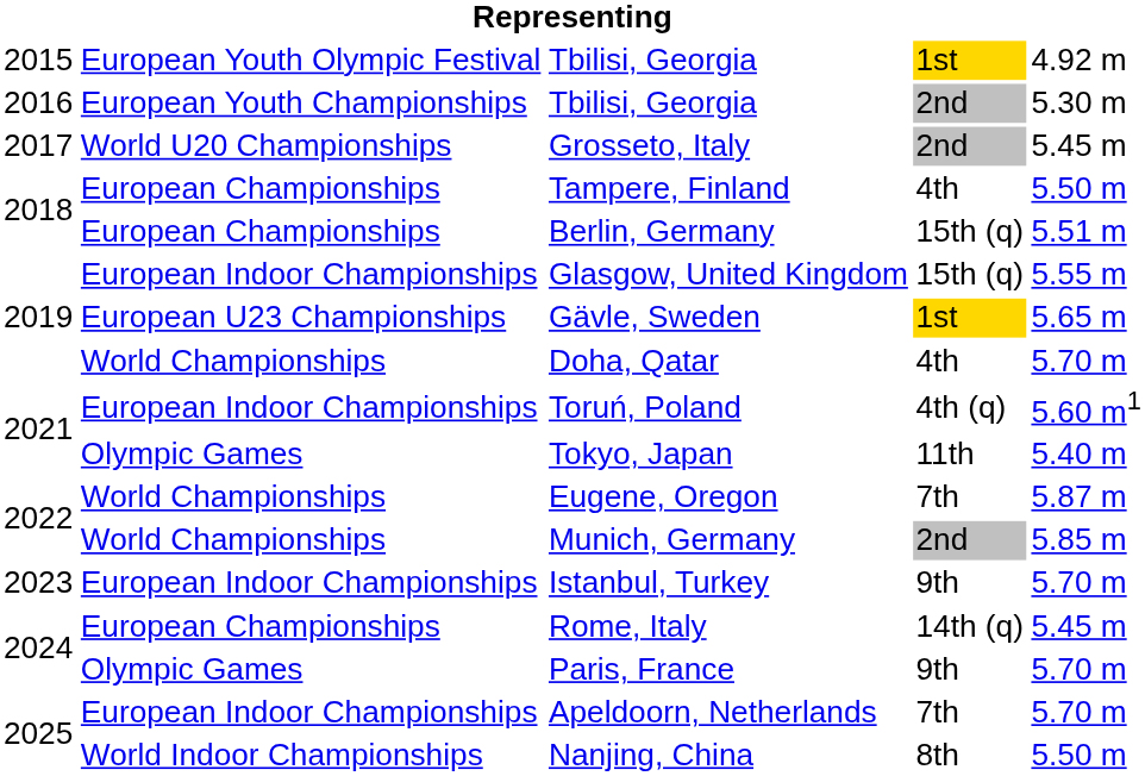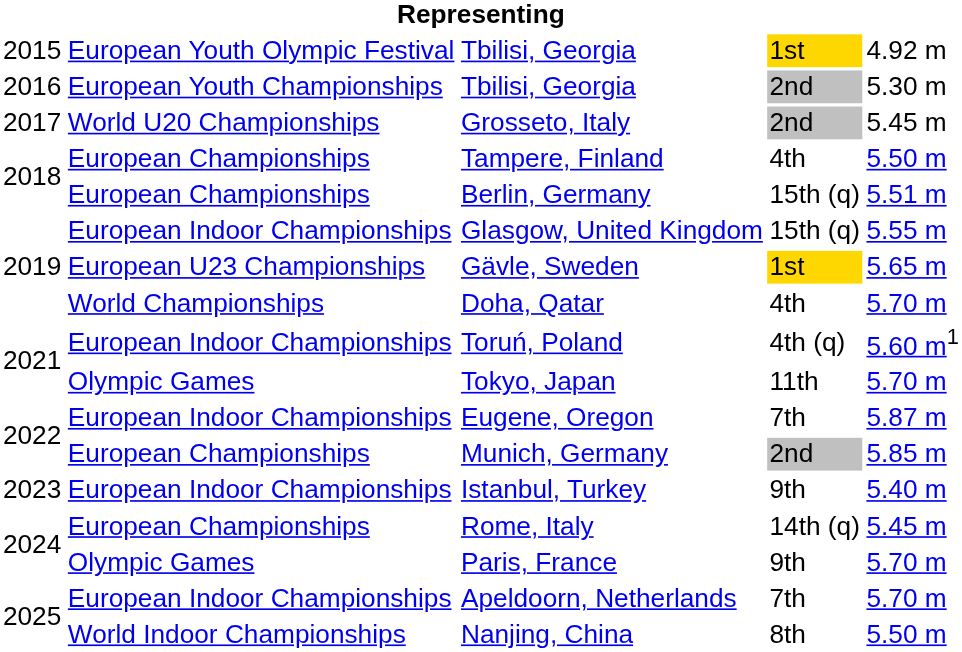 <table>
 <tr>
 <th colspan="5">Representing </th>
 </tr>
 <tr>
 <td>2015</td>
 <td><a href='#'>European Youth Olympic Festival</a></td>
 <td><a href='#'>Tbilisi, Georgia</a></td>
 <td bgcolor=gold>1st</td>
 <td>4.92 m</td>
 </tr>
 <tr>
 <td>2016</td>
 <td><a href='#'>European Youth Championships</a></td>
 <td><a href='#'>Tbilisi, Georgia</a></td>
 <td bgcolor=silver>2nd</td>
 <td>5.30 m</td>
 </tr>
 <tr>
 <td>2017</td>
 <td><a href='#'>World U20 Championships</a></td>
 <td><a href='#'>Grosseto, Italy</a></td>
 <td bgcolor=silver>2nd</td>
 <td>5.45 m</td>
 </tr>
 <tr>
 <td rowspan=2>2018</td>
 <td><a href='#'>European Championships</a></td>
 <td><a href='#'>Tampere, Finland</a></td>
 <td>4th</td>
 <td><a href='#'>5.50 m</a></td>
 </tr>
 <tr>
 <td><a href='#'>European Championships</a></td>
 <td><a href='#'>Berlin, Germany</a></td>
 <td>15th (q)</td>
 <td><a href='#'>5.51 m</a></td>
 </tr>
 <tr>
 <td rowspan=3>2019</td>
 <td><a href='#'>European Indoor Championships</a></td>
 <td><a href='#'>Glasgow, United Kingdom</a></td>
 <td>15th (q)</td>
 <td><a href='#'>5.55 m</a></td>
 </tr>
 <tr>
 <td><a href='#'>European U23 Championships</a></td>
 <td><a href='#'>Gävle, Sweden</a></td>
 <td bgcolor=gold>1st</td>
 <td><a href='#'>5.65 m</a></td>
 </tr>
 <tr>
 <td><a href='#'>World Championships</a></td>
 <td><a href='#'>Doha, Qatar</a></td>
 <td>4th</td>
 <td><a href='#'>5.70 m</a></td>
 </tr>
 <tr>
 <td rowspan=2>2021</td>
 <td><a href='#'>European Indoor Championships</a></td>
 <td><a href='#'>Toruń, Poland</a></td>
 <td>4th (q)</td>
 <td><a href='#'>5.60 m</a><sup>1</sup></td>
 </tr>
 <tr>
 <td><a href='#'>Olympic Games</a></td>
 <td><a href='#'>Tokyo, Japan</a></td>
 <td>11th</td>
-<td><a href='#'>5.40 m</a></td>
+<td><a href='#'>5.70 m</a></td>
 </tr>
 <tr>
 <td rowspan=2>2022</td>
-<td><a href='#'>World Championships</a></td>
+<td><a href='#'>European Indoor Championships</a></td>
 <td><a href='#'>Eugene, Oregon</a></td>
 <td>7th</td>
 <td><a href='#'>5.87 m</a></td>
 </tr>
 <tr>
-<td><a href='#'>World Championships</a></td>
+<td><a href='#'>European Championships</a></td>
 <td><a href='#'>Munich, Germany</a></td>
 <td bgcolor=silver>2nd</td>
 <td><a href='#'>5.85 m</a></td>
 </tr>
 <tr>
 <td>2023</td>
 <td><a href='#'>European Indoor Championships</a></td>
 <td><a href='#'>Istanbul, Turkey</a></td>
 <td>9th</td>
-<td><a href='#'>5.70 m</a></td>
+<td><a href='#'>5.40 m</a></td>
 </tr>
 <tr>
 <td rowspan=2>2024</td>
 <td><a href='#'>European Championships</a></td>
 <td><a href='#'>Rome, Italy</a></td>
 <td>14th (q)</td>
 <td><a href='#'>5.45 m</a></td>
 </tr>
 <tr>
 <td><a href='#'>Olympic Games</a></td>
 <td><a href='#'>Paris, France</a></td>
 <td>9th</td>
 <td><a href='#'>5.70 m</a></td>
 </tr>
 <tr>
 <td rowspan=2>2025</td>
 <td><a href='#'>European Indoor Championships</a></td>
 <td><a href='#'>Apeldoorn, Netherlands</a></td>
 <td>7th</td>
 <td><a href='#'>5.70 m</a></td>
 </tr>
 <tr>
 <td><a href='#'>World Indoor Championships</a></td>
 <td><a href='#'>Nanjing, China</a></td>
 <td>8th</td>
 <td><a href='#'>5.50 m</a></td>
 </tr>
 <tr>
 </tr>
 </table>
